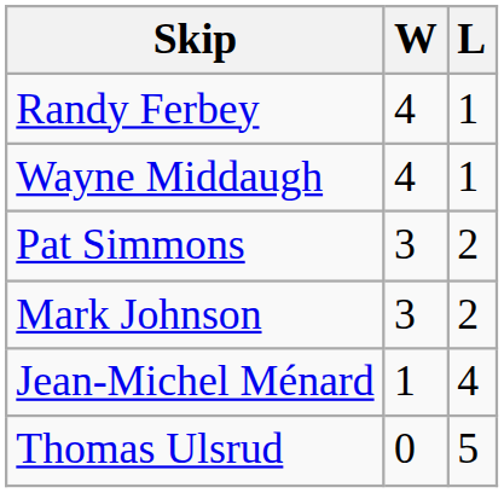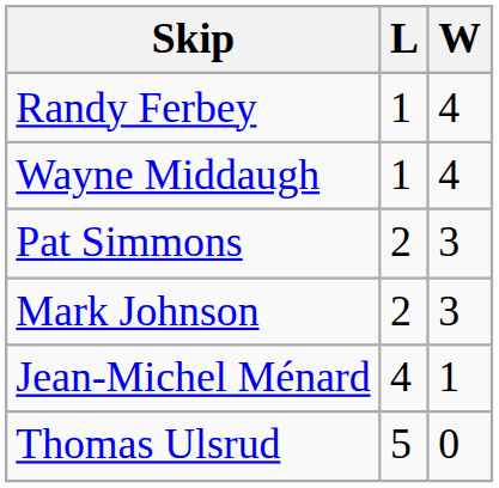 <table class="wikitable">
 <tr>
 <th>Skip</th>
+<th>L</th>
 <th>W</th>
-<th>L</th>
 </tr>
 <tr>
 <td> <a href='#'>Randy Ferbey</a></td>
+<td>1</td>
+<td>4</td>
+</tr>
+<tr>
+<td> <a href='#'>Wayne Middaugh</a></td>
+<td>1</td>
+<td>4</td>
+</tr>
+<tr>
+<td> <a href='#'>Pat Simmons</a></td>
+<td>2</td>
+<td>3</td>
+</tr>
+<tr>
+<td> <a href='#'>Mark Johnson</a></td>
+<td>2</td>
+<td>3</td>
+</tr>
+<tr>
+<td> <a href='#'>Jean-Michel Ménard</a></td>
 <td>4</td>
 <td>1</td>
 </tr>
 <tr>
-<td> <a href='#'>Wayne Middaugh</a></td>
-<td>4</td>
-<td>1</td>
-</tr>
-<tr>
-<td> <a href='#'>Pat Simmons</a></td>
-<td>3</td>
-<td>2</td>
-</tr>
-<tr>
-<td> <a href='#'>Mark Johnson</a></td>
-<td>3</td>
-<td>2</td>
-</tr>
-<tr>
-<td> <a href='#'>Jean-Michel Ménard</a></td>
-<td>1</td>
-<td>4</td>
-</tr>
-<tr>
 <td> <a href='#'>Thomas Ulsrud</a></td>
+<td>5</td>
 <td>0</td>
-<td>5</td>
 </tr>
 </table>
